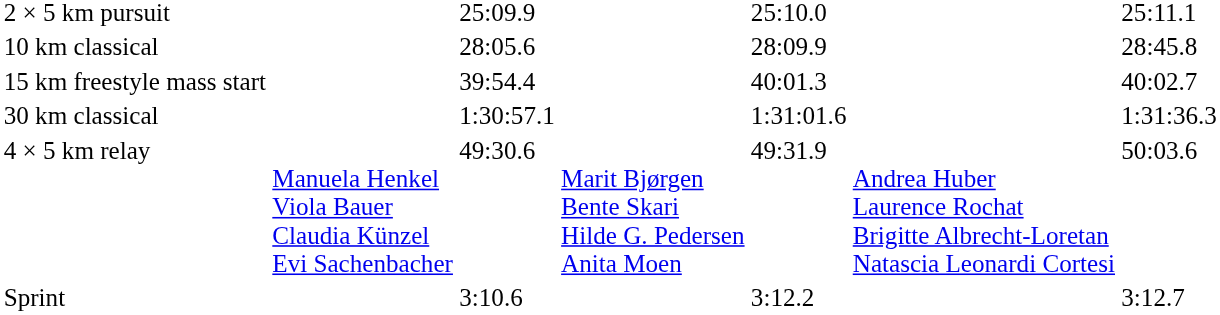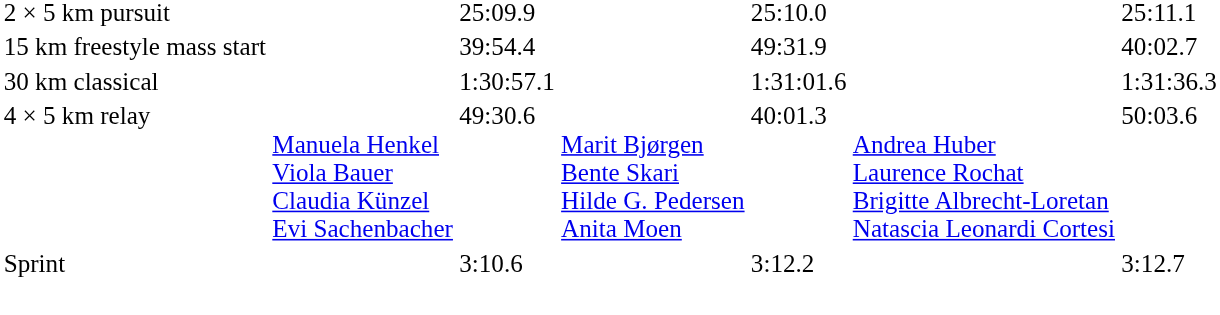 <table>
 <tr valign="top">
 <td>2 × 5 km pursuit <br></td>
 <td></td>
 <td>25:09.9</td>
 <td></td>
 <td>25:10.0</td>
 <td></td>
 <td>25:11.1</td>
 </tr>
 <tr valign="top">
-<td>10 km classical <br></td>
-<td></td>
-<td>28:05.6</td>
-<td></td>
-<td>28:09.9</td>
-<td></td>
-<td>28:45.8</td>
-</tr>
-<tr valign="top">
 <td>15 km freestyle mass start <br></td>
 <td></td>
 <td>39:54.4</td>
 <td></td>
-<td>40:01.3</td>
+<td>49:31.9</td>
 <td></td>
 <td>40:02.7</td>
 </tr>
 <tr valign="top">
 <td>30 km classical <br></td>
 <td></td>
 <td>1:30:57.1</td>
 <td></td>
 <td>1:31:01.6</td>
 <td></td>
 <td>1:31:36.3</td>
 </tr>
 <tr valign="top">
 <td>4 × 5 km relay <br></td>
 <td> <br><a href='#'>Manuela Henkel</a><br><a href='#'>Viola Bauer</a><br><a href='#'>Claudia Künzel</a><br><a href='#'>Evi Sachenbacher</a></td>
 <td>49:30.6</td>
 <td><br><a href='#'>Marit Bjørgen</a><br><a href='#'>Bente Skari</a><br><a href='#'>Hilde G. Pedersen</a><br><a href='#'>Anita Moen</a></td>
-<td>49:31.9</td>
+<td>40:01.3</td>
 <td><br><a href='#'>Andrea Huber</a> <br> <a href='#'>Laurence Rochat</a><br><a href='#'>Brigitte Albrecht-Loretan</a><br><a href='#'>Natascia Leonardi Cortesi</a></td>
 <td>50:03.6</td>
 </tr>
 <tr valign="top">
 <td>Sprint <br></td>
 <td></td>
 <td>3:10.6</td>
 <td></td>
 <td>3:12.2</td>
 <td></td>
 <td>3:12.7</td>
 </tr>
 </table>
